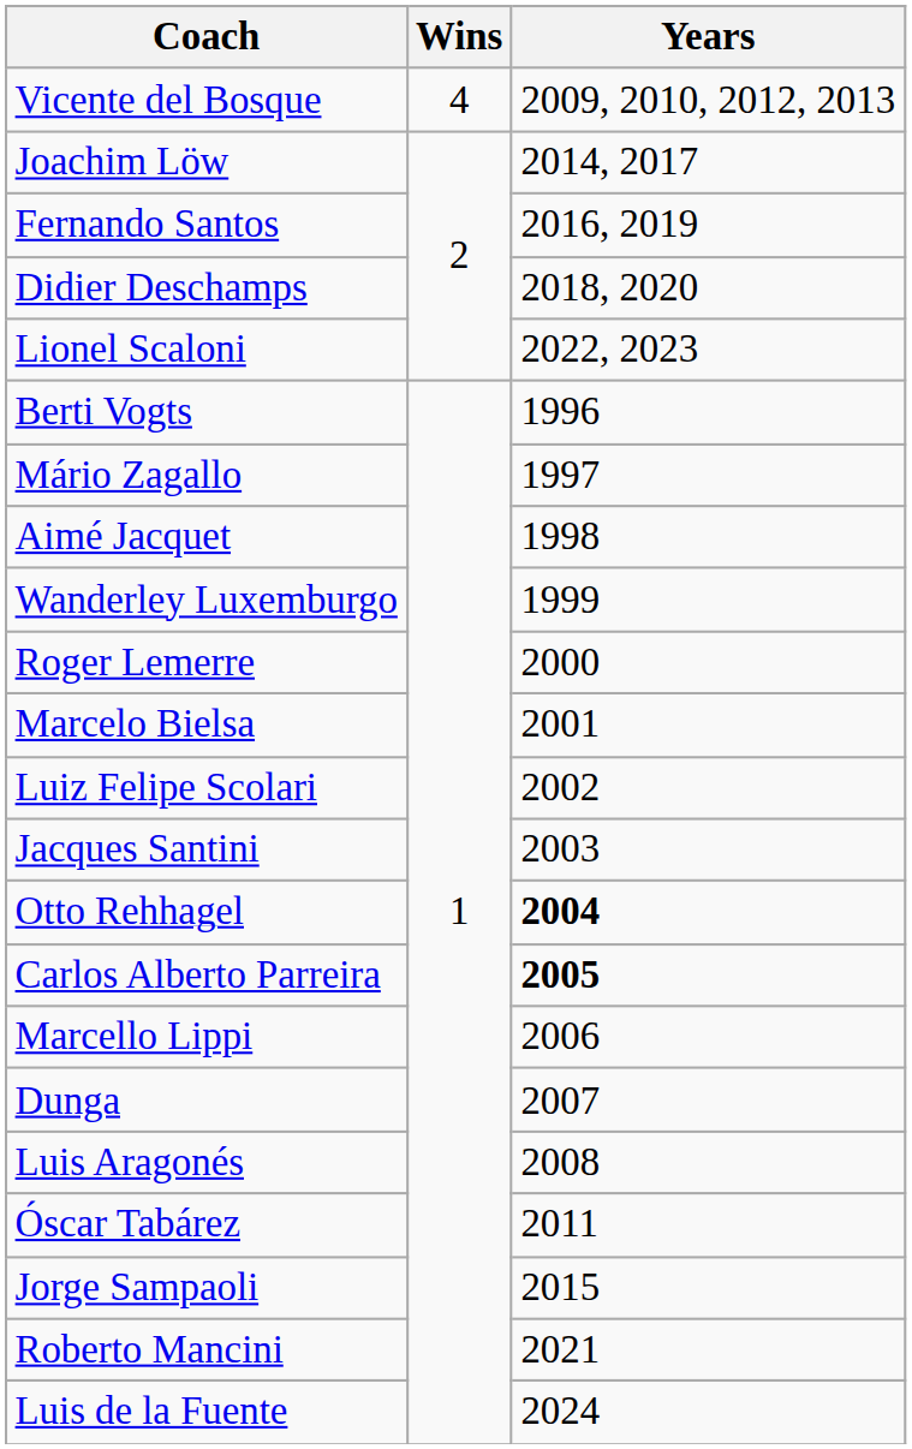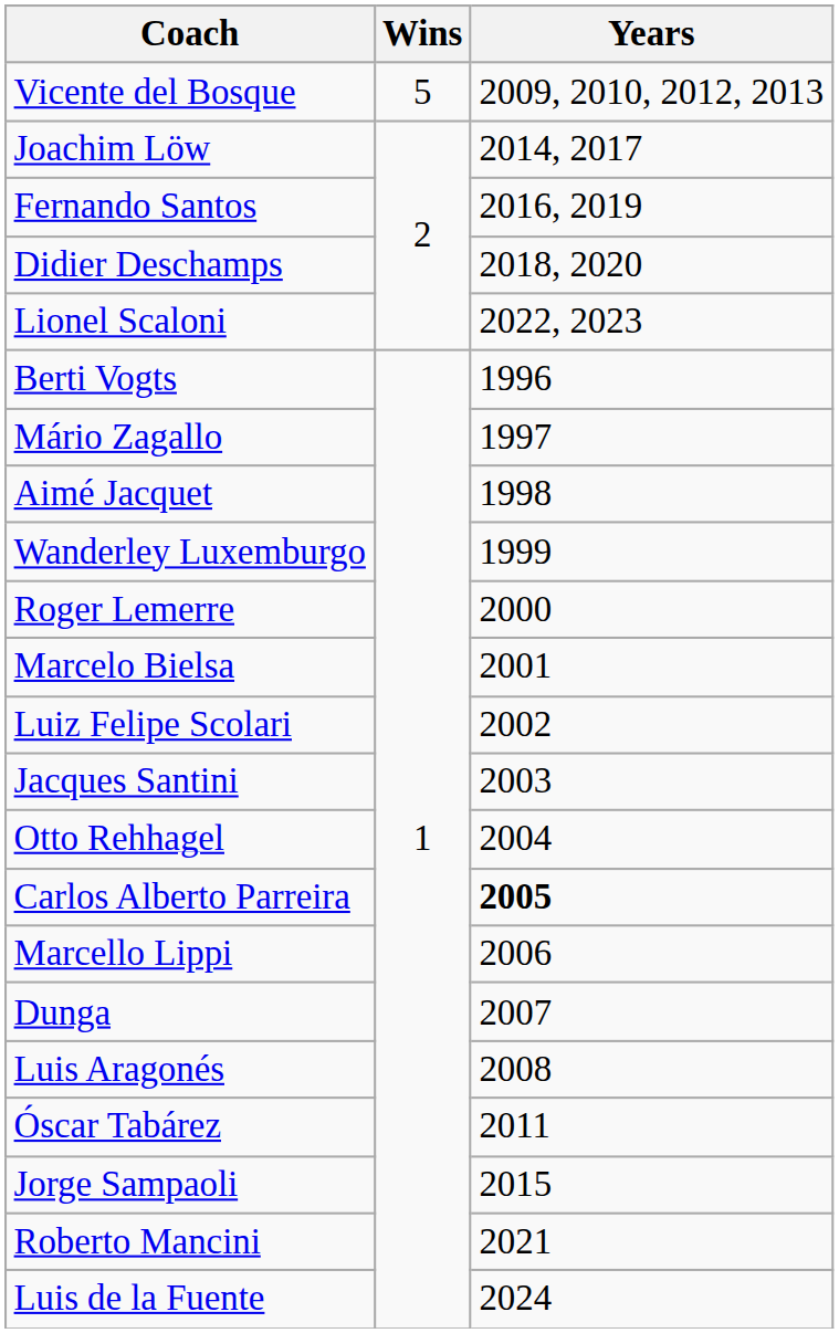 <table class="wikitable sortable">
 <tr>
 <th>Coach</th>
 <th>Wins</th>
 <th>Years</th>
 </tr>
 <tr>
 <td> <a href='#'>Vicente del Bosque</a></td>
-<td align="center">4</td>
+<td align="center">5</td>
 <td>2009, 2010, 2012, 2013</td>
 </tr>
 <tr>
 <td> <a href='#'>Joachim Löw</a></td>
 <td rowspan="4" align="center">2</td>
 <td>2014, 2017</td>
 </tr>
 <tr>
 <td> <a href='#'>Fernando Santos</a></td>
 <td>2016, 2019</td>
 </tr>
 <tr>
 <td> <a href='#'>Didier Deschamps</a></td>
 <td>2018, 2020</td>
 </tr>
 <tr>
 <td> <a href='#'>Lionel Scaloni</a></td>
 <td>2022, 2023</td>
 </tr>
 <tr>
 <td> <a href='#'>Berti Vogts</a></td>
 <td rowspan="17" align="center">1</td>
 <td>1996</td>
 </tr>
 <tr>
 <td> <a href='#'>Mário Zagallo</a></td>
 <td>1997</td>
 </tr>
 <tr>
 <td> <a href='#'>Aimé Jacquet</a></td>
 <td>1998</td>
 </tr>
 <tr>
 <td> <a href='#'>Wanderley Luxemburgo</a></td>
 <td>1999</td>
 </tr>
 <tr>
 <td> <a href='#'>Roger Lemerre</a></td>
 <td>2000</td>
 </tr>
 <tr>
 <td> <a href='#'>Marcelo Bielsa</a></td>
 <td>2001</td>
 </tr>
 <tr>
 <td> <a href='#'>Luiz Felipe Scolari</a></td>
 <td>2002</td>
 </tr>
 <tr>
 <td> <a href='#'>Jacques Santini</a></td>
 <td>2003</td>
 </tr>
 <tr>
 <td> <a href='#'>Otto Rehhagel</a></td>
-<td><strong>2004</strong></td>
+<td>2004</td>
 </tr>
 <tr>
 <td> <a href='#'>Carlos Alberto Parreira</a></td>
 <td><strong>2005</strong></td>
 </tr>
 <tr>
 <td> <a href='#'>Marcello Lippi</a></td>
 <td>2006</td>
 </tr>
 <tr>
 <td> <a href='#'>Dunga</a></td>
 <td>2007</td>
 </tr>
 <tr>
 <td> <a href='#'>Luis Aragonés</a></td>
 <td>2008</td>
 </tr>
 <tr>
 <td> <a href='#'>Óscar Tabárez</a></td>
 <td>2011</td>
 </tr>
 <tr>
 <td> <a href='#'>Jorge Sampaoli</a></td>
 <td>2015</td>
 </tr>
 <tr>
 <td> <a href='#'>Roberto Mancini</a></td>
 <td>2021</td>
 </tr>
 <tr>
 <td> <a href='#'>Luis de la Fuente</a></td>
 <td>2024</td>
 </tr>
 </table>
